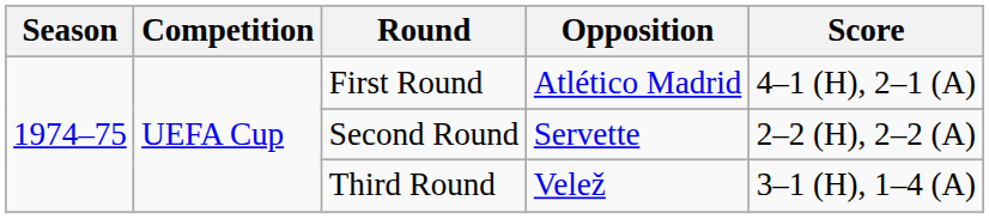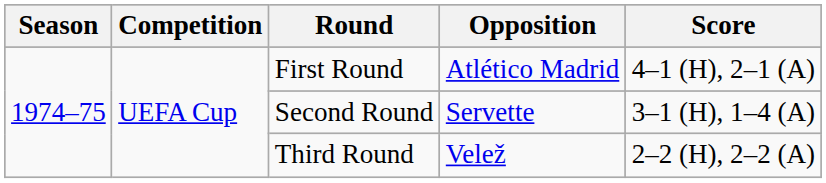 <table class="wikitable">
 <tr>
 <th>Season</th>
 <th>Competition</th>
 <th>Round</th>
 <th>Opposition</th>
 <th>Score</th>
 </tr>
 <tr>
 <td rowspan="3"><a href='#'>1974–75</a></td>
 <td rowspan="3"><a href='#'>UEFA Cup</a></td>
 <td>First Round</td>
 <td> <a href='#'>Atlético Madrid</a></td>
 <td>4–1 (H), 2–1 (A)</td>
 </tr>
 <tr>
 <td>Second Round</td>
 <td> <a href='#'>Servette</a></td>
-<td>2–2 (H), 2–2 (A)</td>
+<td>3–1 (H), 1–4 (A)</td>
 </tr>
 <tr>
 <td>Third Round</td>
 <td> <a href='#'>Velež</a></td>
-<td>3–1 (H), 1–4 (A)</td>
+<td>2–2 (H), 2–2 (A)</td>
 </tr>
 </table>
